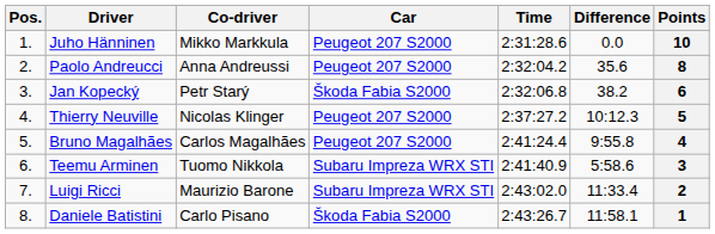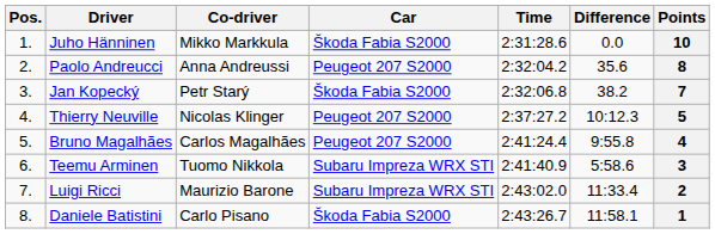 <table class="wikitable" style="text-align: center; font-size: 90%; max-width: 950px;">
 <tr>
 <th>Pos.</th>
 <th>Driver</th>
 <th>Co-driver</th>
 <th>Car</th>
 <th>Time</th>
 <th>Difference</th>
 <th>Points</th>
 </tr>
 <tr>
 <td>1.</td>
 <td align="left"> <a href='#'>Juho Hänninen</a></td>
 <td align="left"> Mikko Markkula</td>
-<td align="left"><a href='#'>Peugeot 207 S2000</a></td>
+<td align="left"><a href='#'>Škoda Fabia S2000</a></td>
 <td>2:31:28.6</td>
 <td>0.0</td>
 <th>10</th>
 </tr>
 <tr>
 <td>2.</td>
 <td align="left"> <a href='#'>Paolo Andreucci</a></td>
 <td align="left"> Anna Andreussi</td>
 <td align="left"><a href='#'>Peugeot 207 S2000</a></td>
 <td>2:32:04.2</td>
 <td>35.6</td>
 <th>8</th>
 </tr>
 <tr>
 <td>3.</td>
 <td align="left"> <a href='#'>Jan Kopecký</a></td>
 <td align="left"> Petr Starý</td>
 <td align="left"><a href='#'>Škoda Fabia S2000</a></td>
 <td>2:32:06.8</td>
 <td>38.2</td>
-<th>6</th>
+<th>7</th>
 </tr>
 <tr>
 <td>4.</td>
 <td align="left"> <a href='#'>Thierry Neuville</a></td>
 <td align="left"> Nicolas Klinger</td>
 <td align="left"><a href='#'>Peugeot 207 S2000</a></td>
 <td>2:37:27.2</td>
 <td>10:12.3</td>
 <th>5</th>
 </tr>
 <tr>
 <td>5.</td>
 <td align="left"> <a href='#'>Bruno Magalhães</a></td>
 <td align="left"> Carlos Magalhães</td>
 <td align="left"><a href='#'>Peugeot 207 S2000</a></td>
 <td>2:41:24.4</td>
 <td>9:55.8</td>
 <th>4</th>
 </tr>
 <tr>
 <td>6.</td>
 <td align="left"> <a href='#'>Teemu Arminen</a></td>
 <td align="left"> Tuomo Nikkola</td>
 <td align="left"><a href='#'>Subaru Impreza WRX STI</a></td>
 <td>2:41:40.9</td>
 <td>5:58.6</td>
 <th>3</th>
 </tr>
 <tr>
 <td>7.</td>
 <td align="left"> <a href='#'>Luigi Ricci</a></td>
 <td align="left"> Maurizio Barone</td>
 <td align="left"><a href='#'>Subaru Impreza WRX STI</a></td>
 <td>2:43:02.0</td>
 <td>11:33.4</td>
 <th>2</th>
 </tr>
 <tr>
 <td>8.</td>
 <td align="left"> <a href='#'>Daniele Batistini</a></td>
 <td align="left"> Carlo Pisano</td>
 <td align="left"><a href='#'>Škoda Fabia S2000</a></td>
 <td>2:43:26.7</td>
 <td>11:58.1</td>
 <th>1</th>
 </tr>
 </table>
